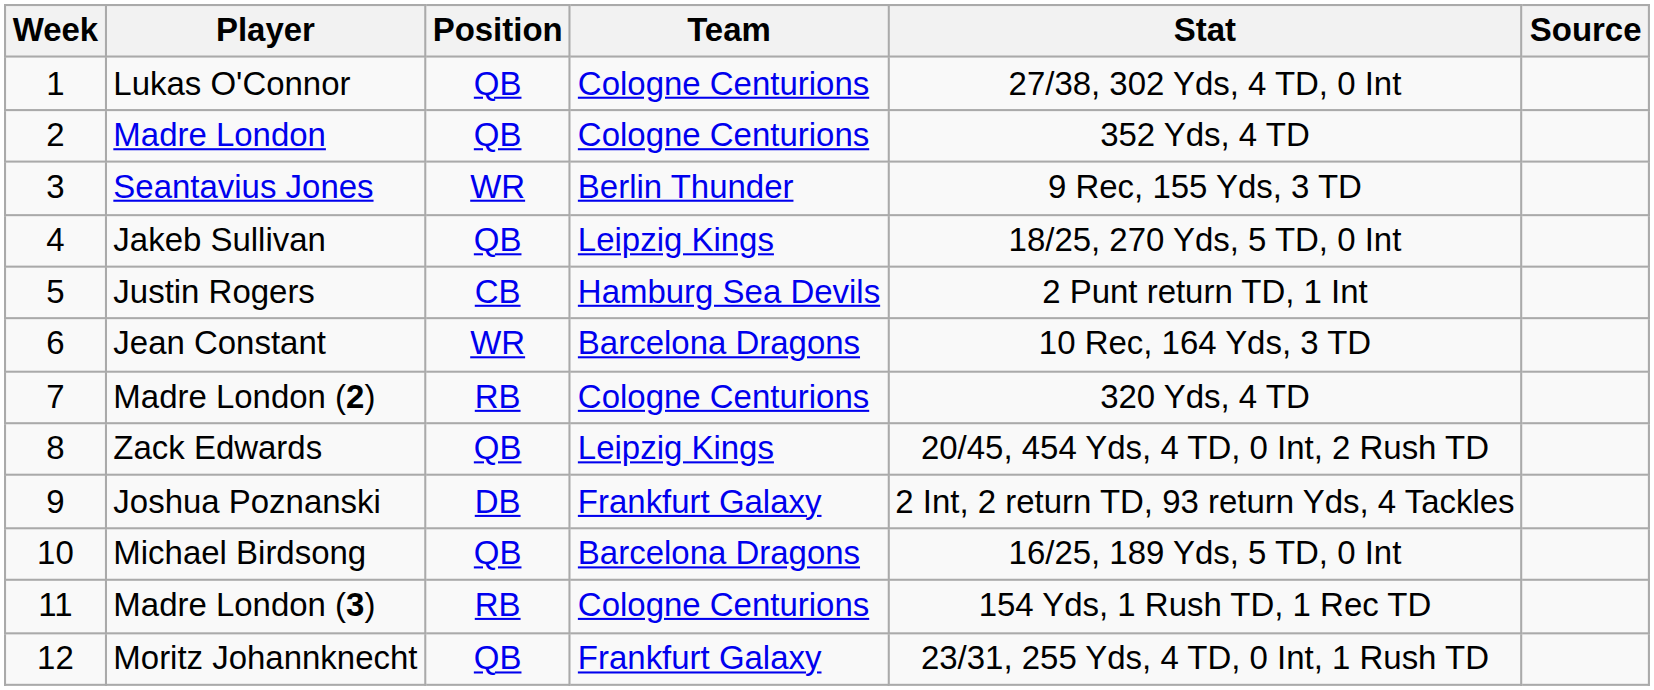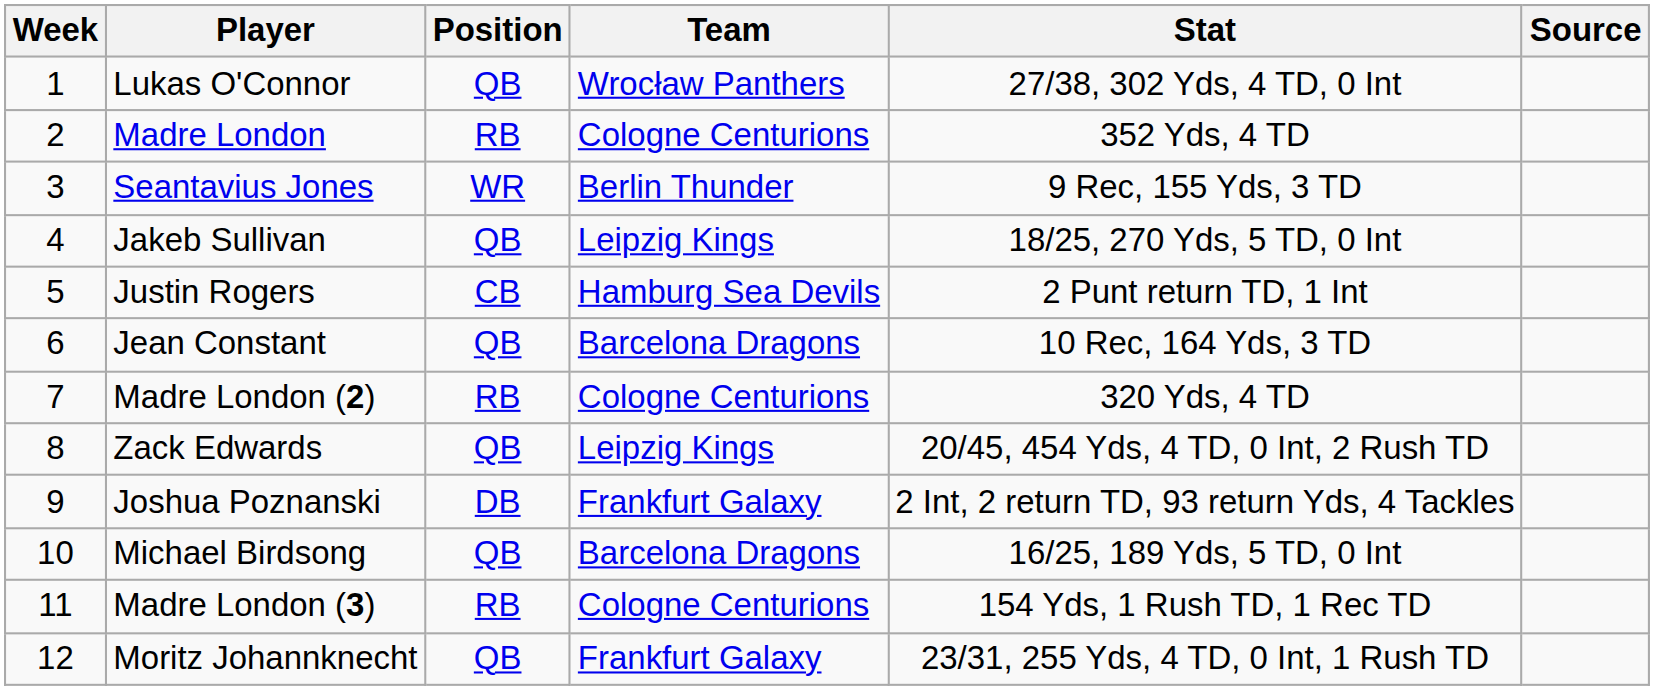 <table class="wikitable">
 <tr>
 <th>Week</th>
 <th>Player</th>
 <th>Position</th>
 <th>Team</th>
 <th>Stat</th>
 <th>Source</th>
 </tr>
 <tr>
 <td align="center">1</td>
 <td>Lukas O'Connor </td>
 <td align="center"><a href='#'>QB</a></td>
-<td><a href='#'>Cologne Centurions</a></td>
+<td><a href='#'>Wrocław Panthers</a></td>
 <td align="center">27/38, 302 Yds, 4 TD, 0 Int</td>
 <td align="center"></td>
 </tr>
 <tr>
 <td align="center">2</td>
 <td><a href='#'>Madre London</a> </td>
-<td align="center"><a href='#'>QB</a></td>
+<td align="center"><a href='#'>RB</a></td>
 <td><a href='#'>Cologne Centurions</a></td>
 <td align="center">352 Yds, 4 TD</td>
 <td align="center"></td>
 </tr>
 <tr>
 <td align="center">3</td>
 <td><a href='#'>Seantavius Jones</a> </td>
 <td align="center"><a href='#'>WR</a></td>
 <td><a href='#'>Berlin Thunder</a></td>
 <td align="center">9 Rec, 155 Yds, 3 TD</td>
 <td align="center"></td>
 </tr>
 <tr>
 <td align="center">4</td>
 <td>Jakeb Sullivan </td>
 <td align="center"><a href='#'>QB</a></td>
 <td><a href='#'>Leipzig Kings</a></td>
 <td align="center">18/25, 270 Yds, 5 TD, 0 Int</td>
 <td align="center"></td>
 </tr>
 <tr>
 <td align="center">5</td>
 <td>Justin Rogers </td>
 <td align="center"><a href='#'>CB</a></td>
 <td><a href='#'>Hamburg Sea Devils</a></td>
 <td align="center">2 Punt return TD, 1 Int</td>
 <td align="center"></td>
 </tr>
 <tr>
 <td align="center">6</td>
 <td>Jean Constant </td>
-<td align="center"><a href='#'>WR</a></td>
+<td align="center"><a href='#'>QB</a></td>
 <td><a href='#'>Barcelona Dragons</a></td>
 <td align="center">10 Rec, 164 Yds, 3 TD</td>
 <td align="center"></td>
 </tr>
 <tr>
 <td align="center">7</td>
 <td>Madre London  (<strong>2</strong>)</td>
 <td align="center"><a href='#'>RB</a></td>
 <td><a href='#'>Cologne Centurions</a></td>
 <td align="center">320 Yds, 4 TD</td>
 <td align="center"></td>
 </tr>
 <tr>
 <td align="center">8</td>
 <td>Zack Edwards </td>
 <td align="center"><a href='#'>QB</a></td>
 <td><a href='#'>Leipzig Kings</a></td>
 <td align="center">20/45, 454 Yds, 4 TD, 0 Int, 2 Rush TD</td>
 <td align="center"></td>
 </tr>
 <tr>
 <td align="center">9</td>
 <td>Joshua Poznanski </td>
 <td align="center"><a href='#'>DB</a></td>
 <td><a href='#'>Frankfurt Galaxy</a></td>
 <td align="center">2 Int, 2 return TD, 93 return Yds, 4 Tackles</td>
 <td align="center"></td>
 </tr>
 <tr>
 <td align="center">10</td>
 <td>Michael Birdsong </td>
 <td align="center"><a href='#'>QB</a></td>
 <td><a href='#'>Barcelona Dragons</a></td>
 <td align="center">16/25, 189 Yds, 5 TD, 0 Int</td>
 <td align="center"></td>
 </tr>
 <tr>
 <td align="center">11</td>
 <td>Madre London  (<strong>3</strong>)</td>
 <td align="center"><a href='#'>RB</a></td>
 <td><a href='#'>Cologne Centurions</a></td>
 <td align="center">154 Yds, 1 Rush TD, 1 Rec TD</td>
 <td align="center"></td>
 </tr>
 <tr>
 <td align="center">12</td>
 <td>Moritz Johannknecht </td>
 <td align="center"><a href='#'>QB</a></td>
 <td><a href='#'>Frankfurt Galaxy</a></td>
 <td align="center">23/31, 255 Yds, 4 TD, 0 Int, 1 Rush TD</td>
 <td align="center"></td>
 </tr>
 </table>
